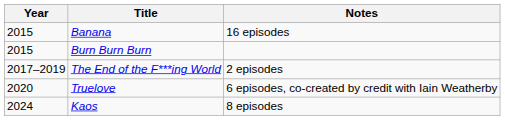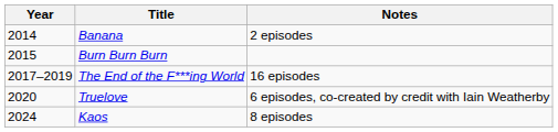 <table class="wikitable sortable">
 <tr>
 <th>Year</th>
 <th>Title</th>
 <th>Notes</th>
 </tr>
 <tr>
-<td>2015</td>
+<td>2014</td>
 <td><em><a href='#'>Banana</a></em></td>
-<td>16 episodes</td>
+<td>2 episodes</td>
 </tr>
 <tr>
 <td>2015</td>
 <td><em><a href='#'>Burn Burn Burn</a></em></td>
 <td></td>
 </tr>
 <tr>
 <td>2017–2019</td>
 <td><em><a href='#'>The End of the F***ing World</a></em></td>
-<td>2 episodes</td>
+<td>16 episodes</td>
 </tr>
 <tr>
 <td>2020</td>
 <td><em><a href='#'>Truelove</a></em></td>
 <td>6 episodes, co-created by credit with Iain Weatherby</td>
 </tr>
 <tr>
 <td>2024</td>
 <td><em><a href='#'>Kaos</a></em></td>
 <td>8 episodes</td>
 </tr>
 </table>
